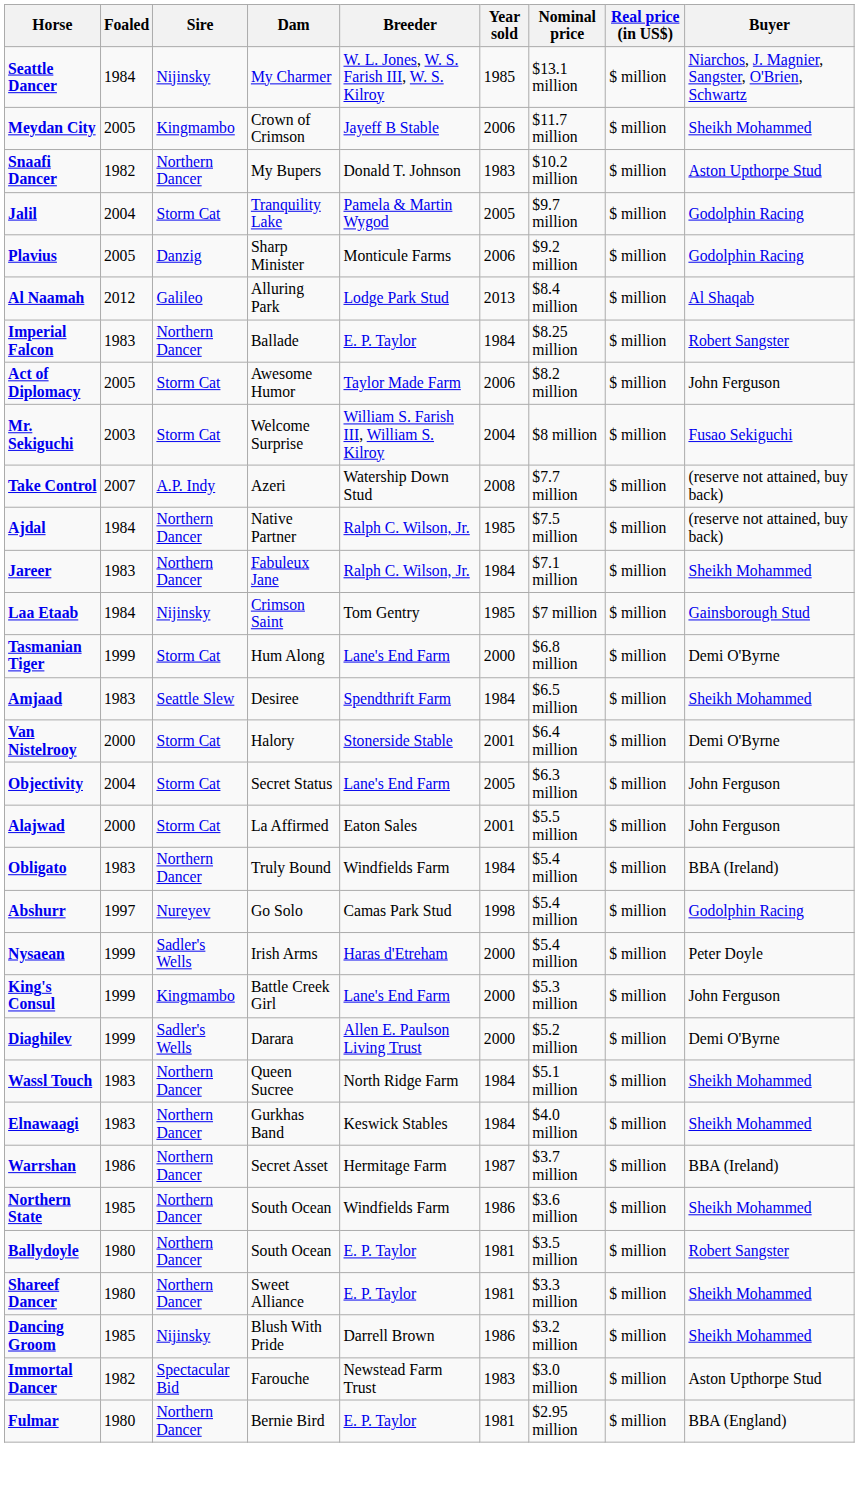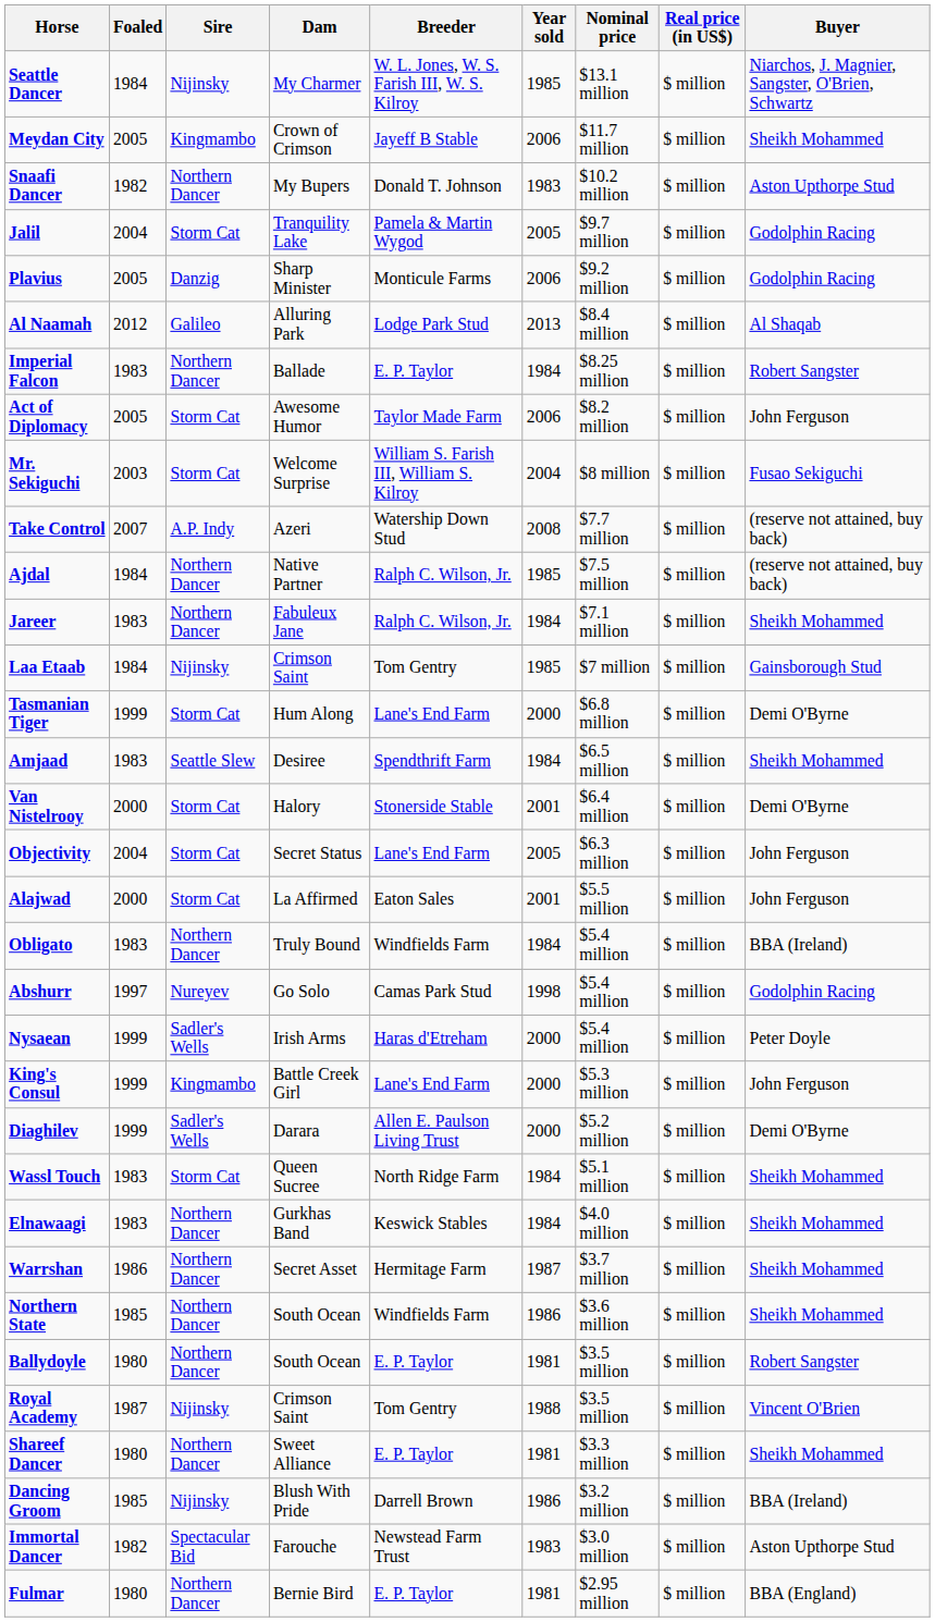 <table class="wikitable sortable">
 <tr>
 <th scope="col">Horse</th>
 <th scope="col">Foaled</th>
 <th scope="col">Sire</th>
 <th scope="col">Dam</th>
 <th scope="col" class="unsortable">Breeder</th>
 <th scope="col">Year sold</th>
 <th scope="col">Nominal price</th>
 <th scope="col"><a href='#'>Real price</a> (in  US$)</th>
 <th scope="col" class="unsortable">Buyer</th>
 </tr>
 <tr>
 <td><strong><a href='#'>Seattle Dancer</a></strong></td>
 <td>1984</td>
 <td><a href='#'>Nijinsky</a></td>
 <td><a href='#'>My Charmer</a></td>
 <td><a href='#'>W. L. Jones</a>, <a href='#'>W. S. Farish III</a>, <a href='#'>W. S. Kilroy</a></td>
 <td>1985</td>
 <td>$13.1 million</td>
 <td>$ million</td>
 <td><a href='#'>Niarchos</a>, <a href='#'>J. Magnier</a>, <a href='#'>Sangster</a>, <a href='#'>O'Brien</a>, <a href='#'>Schwartz</a></td>
 </tr>
 <tr>
 <td><strong><a href='#'>Meydan City</a></strong></td>
 <td>2005</td>
 <td><a href='#'>Kingmambo</a></td>
 <td>Crown of Crimson</td>
 <td><a href='#'>Jayeff B Stable</a></td>
 <td>2006</td>
 <td>$11.7 million</td>
 <td>$ million</td>
 <td><a href='#'>Sheikh Mohammed</a></td>
 </tr>
 <tr>
 <td><strong><a href='#'>Snaafi Dancer</a></strong></td>
 <td>1982</td>
 <td><a href='#'>Northern Dancer</a></td>
 <td>My Bupers</td>
 <td>Donald T. Johnson</td>
 <td>1983</td>
 <td>$10.2 million</td>
 <td>$ million</td>
 <td><a href='#'>Aston Upthorpe Stud</a></td>
 </tr>
 <tr>
 <td><strong><a href='#'>Jalil</a></strong></td>
 <td>2004</td>
 <td><a href='#'>Storm Cat</a></td>
 <td><a href='#'>Tranquility Lake</a></td>
 <td><a href='#'>Pamela & Martin Wygod</a></td>
 <td>2005</td>
 <td>$9.7 million</td>
 <td>$ million</td>
 <td><a href='#'>Godolphin Racing</a></td>
 </tr>
 <tr>
 <td><strong><a href='#'>Plavius</a></strong></td>
 <td>2005</td>
 <td><a href='#'>Danzig</a></td>
 <td>Sharp Minister</td>
 <td>Monticule Farms</td>
 <td>2006</td>
 <td>$9.2 million</td>
 <td>$ million</td>
 <td><a href='#'>Godolphin Racing</a></td>
 </tr>
 <tr>
 <td><strong><a href='#'>Al Naamah</a></strong></td>
 <td>2012</td>
 <td><a href='#'>Galileo</a></td>
 <td>Alluring Park</td>
 <td><a href='#'>Lodge Park Stud</a></td>
 <td>2013</td>
 <td>$8.4 million</td>
 <td>$ million</td>
 <td><a href='#'>Al Shaqab</a></td>
 </tr>
 <tr>
 <td><strong><a href='#'>Imperial Falcon</a></strong></td>
 <td>1983</td>
 <td><a href='#'>Northern Dancer</a></td>
 <td>Ballade</td>
 <td><a href='#'>E. P. Taylor</a></td>
 <td>1984</td>
 <td>$8.25 million</td>
 <td>$ million</td>
 <td><a href='#'>Robert Sangster</a></td>
 </tr>
 <tr>
 <td><strong><a href='#'>Act of Diplomacy</a></strong></td>
 <td>2005</td>
 <td><a href='#'>Storm Cat</a></td>
 <td>Awesome Humor</td>
 <td><a href='#'>Taylor Made Farm</a></td>
 <td>2006</td>
 <td>$8.2 million</td>
 <td>$ million</td>
 <td>John Ferguson</td>
 </tr>
 <tr>
 <td><strong><a href='#'>Mr. Sekiguchi</a></strong></td>
 <td>2003</td>
 <td><a href='#'>Storm Cat</a></td>
 <td>Welcome Surprise</td>
 <td><a href='#'>William S. Farish III</a>, <a href='#'>William S. Kilroy</a></td>
 <td>2004</td>
 <td>$8 million</td>
 <td>$ million</td>
 <td><a href='#'>Fusao Sekiguchi</a></td>
 </tr>
 <tr>
 <td><strong><a href='#'>Take Control</a></strong></td>
 <td>2007</td>
 <td><a href='#'>A.P. Indy</a></td>
 <td>Azeri</td>
 <td>Watership Down Stud</td>
 <td>2008</td>
 <td>$7.7 million</td>
 <td>$ million</td>
 <td>(reserve not attained, buy back)</td>
 </tr>
 <tr>
 <td><strong><a href='#'>Ajdal</a></strong></td>
 <td>1984</td>
 <td><a href='#'>Northern Dancer</a></td>
 <td>Native Partner</td>
 <td><a href='#'>Ralph C. Wilson, Jr.</a></td>
 <td>1985</td>
 <td>$7.5 million</td>
 <td>$ million</td>
 <td>(reserve not attained, buy back)</td>
 </tr>
 <tr>
 <td><strong><a href='#'>Jareer</a></strong></td>
 <td>1983</td>
 <td><a href='#'>Northern Dancer</a></td>
 <td><a href='#'>Fabuleux Jane</a></td>
 <td><a href='#'>Ralph C. Wilson, Jr.</a></td>
 <td>1984</td>
 <td>$7.1 million</td>
 <td>$ million</td>
 <td><a href='#'>Sheikh Mohammed</a></td>
 </tr>
 <tr>
 <td><strong><a href='#'>Laa Etaab</a></strong></td>
 <td>1984</td>
 <td><a href='#'>Nijinsky</a></td>
 <td><a href='#'>Crimson Saint</a></td>
 <td>Tom Gentry</td>
 <td>1985</td>
 <td>$7 million</td>
 <td>$ million</td>
 <td><a href='#'>Gainsborough Stud</a></td>
 </tr>
 <tr>
 <td><strong><a href='#'>Tasmanian Tiger</a></strong></td>
 <td>1999</td>
 <td><a href='#'>Storm Cat</a></td>
 <td>Hum Along</td>
 <td><a href='#'>Lane's End Farm</a></td>
 <td>2000</td>
 <td>$6.8 million</td>
 <td>$ million</td>
 <td>Demi O'Byrne</td>
 </tr>
 <tr>
 <td><strong><a href='#'>Amjaad</a></strong></td>
 <td>1983</td>
 <td><a href='#'>Seattle Slew</a></td>
 <td>Desiree</td>
 <td><a href='#'>Spendthrift Farm</a></td>
 <td>1984</td>
 <td>$6.5 million</td>
 <td>$ million</td>
 <td><a href='#'>Sheikh Mohammed</a></td>
 </tr>
 <tr>
 <td><strong><a href='#'>Van Nistelrooy</a></strong></td>
 <td>2000</td>
 <td><a href='#'>Storm Cat</a></td>
 <td>Halory</td>
 <td><a href='#'>Stonerside Stable</a></td>
 <td>2001</td>
 <td>$6.4 million</td>
 <td>$ million</td>
 <td>Demi O'Byrne</td>
 </tr>
 <tr>
 <td><strong><a href='#'>Objectivity</a></strong></td>
 <td>2004</td>
 <td><a href='#'>Storm Cat</a></td>
 <td>Secret Status</td>
 <td><a href='#'>Lane's End Farm</a></td>
 <td>2005</td>
 <td>$6.3 million</td>
 <td>$ million</td>
 <td>John Ferguson</td>
 </tr>
 <tr>
 <td><strong><a href='#'>Alajwad</a></strong></td>
 <td>2000</td>
 <td><a href='#'>Storm Cat</a></td>
 <td>La Affirmed</td>
 <td>Eaton Sales</td>
 <td>2001</td>
 <td>$5.5 million</td>
 <td>$ million</td>
 <td>John Ferguson</td>
 </tr>
 <tr>
 <td><strong><a href='#'>Obligato</a></strong></td>
 <td>1983</td>
 <td><a href='#'>Northern Dancer</a></td>
 <td>Truly Bound</td>
 <td>Windfields Farm</td>
 <td>1984</td>
 <td>$5.4 million</td>
 <td>$ million</td>
 <td>BBA (Ireland)</td>
 </tr>
 <tr>
 <td><strong><a href='#'>Abshurr</a></strong></td>
 <td>1997</td>
 <td><a href='#'>Nureyev</a></td>
 <td>Go Solo</td>
 <td>Camas Park Stud</td>
 <td>1998</td>
 <td>$5.4 million</td>
 <td>$ million</td>
 <td><a href='#'>Godolphin Racing</a></td>
 </tr>
 <tr>
 <td><strong><a href='#'>Nysaean</a></strong></td>
 <td>1999</td>
 <td><a href='#'>Sadler's Wells</a></td>
 <td>Irish Arms</td>
 <td><a href='#'>Haras d'Etreham</a></td>
 <td>2000</td>
 <td>$5.4 million</td>
 <td>$ million</td>
 <td>Peter Doyle</td>
 </tr>
 <tr>
 <td><strong><a href='#'>King's Consul</a></strong></td>
 <td>1999</td>
 <td><a href='#'>Kingmambo</a></td>
 <td>Battle Creek Girl</td>
 <td><a href='#'>Lane's End Farm</a></td>
 <td>2000</td>
 <td>$5.3 million</td>
 <td>$ million</td>
 <td>John Ferguson</td>
 </tr>
 <tr>
 <td><strong><a href='#'>Diaghilev</a></strong></td>
 <td>1999</td>
 <td><a href='#'>Sadler's Wells</a></td>
 <td>Darara</td>
 <td><a href='#'>Allen E. Paulson Living Trust</a></td>
 <td>2000</td>
 <td>$5.2 million</td>
 <td>$ million</td>
 <td>Demi O'Byrne</td>
 </tr>
 <tr>
 <td><strong><a href='#'>Wassl Touch</a></strong></td>
 <td>1983</td>
-<td><a href='#'>Northern Dancer</a></td>
+<td><a href='#'>Storm Cat</a></td>
 <td>Queen Sucree</td>
 <td>North Ridge Farm</td>
 <td>1984</td>
 <td>$5.1 million</td>
 <td>$ million</td>
 <td><a href='#'>Sheikh Mohammed</a></td>
 </tr>
 <tr>
 <td><strong><a href='#'>Elnawaagi</a></strong></td>
 <td>1983</td>
 <td><a href='#'>Northern Dancer</a></td>
 <td>Gurkhas Band</td>
 <td>Keswick Stables</td>
 <td>1984</td>
 <td>$4.0 million</td>
 <td>$ million</td>
 <td><a href='#'>Sheikh Mohammed</a></td>
 </tr>
 <tr>
 <td><strong><a href='#'>Warrshan</a></strong></td>
 <td>1986</td>
 <td><a href='#'>Northern Dancer</a></td>
 <td>Secret Asset</td>
 <td>Hermitage Farm</td>
 <td>1987</td>
 <td>$3.7 million</td>
 <td>$ million</td>
-<td>BBA (Ireland)</td>
+<td><a href='#'>Sheikh Mohammed</a></td>
 </tr>
 <tr>
 <td><strong><a href='#'>Northern State</a></strong></td>
 <td>1985</td>
 <td><a href='#'>Northern Dancer</a></td>
 <td>South Ocean</td>
 <td>Windfields Farm</td>
 <td>1986</td>
 <td>$3.6 million</td>
 <td>$ million</td>
 <td><a href='#'>Sheikh Mohammed</a></td>
 </tr>
 <tr>
 <td><strong><a href='#'>Ballydoyle</a></strong></td>
 <td>1980</td>
 <td><a href='#'>Northern Dancer</a></td>
 <td>South Ocean</td>
 <td><a href='#'>E. P. Taylor</a></td>
 <td>1981</td>
 <td>$3.5 million</td>
 <td>$ million</td>
 <td><a href='#'>Robert Sangster</a></td>
 </tr>
 <tr>
+<td><strong><a href='#'>Royal Academy</a></strong></td>
+<td>1987</td>
+<td><a href='#'>Nijinsky</a></td>
+<td>Crimson Saint</td>
+<td>Tom Gentry</td>
+<td>1988</td>
+<td>$3.5 million</td>
+<td>$ million</td>
+<td><a href='#'>Vincent O'Brien</a></td>
+</tr>
+<tr>
 <td><strong><a href='#'>Shareef Dancer</a></strong></td>
 <td>1980</td>
 <td><a href='#'>Northern Dancer</a></td>
 <td>Sweet Alliance</td>
 <td><a href='#'>E. P. Taylor</a></td>
 <td>1981</td>
 <td>$3.3 million</td>
 <td>$ million</td>
 <td><a href='#'>Sheikh Mohammed</a></td>
 </tr>
 <tr>
 <td><strong><a href='#'>Dancing Groom</a></strong></td>
 <td>1985</td>
 <td><a href='#'>Nijinsky</a></td>
 <td>Blush With Pride</td>
 <td>Darrell Brown</td>
 <td>1986</td>
 <td>$3.2 million</td>
 <td>$ million</td>
-<td><a href='#'>Sheikh Mohammed</a></td>
+<td>BBA (Ireland)</td>
 </tr>
 <tr>
 <td><strong><a href='#'>Immortal Dancer</a></strong></td>
 <td>1982</td>
 <td><a href='#'>Spectacular Bid</a></td>
 <td>Farouche</td>
 <td>Newstead Farm Trust</td>
 <td>1983</td>
 <td>$3.0 million</td>
 <td>$ million</td>
 <td>Aston Upthorpe Stud</td>
 </tr>
 <tr>
 <td><strong><a href='#'>Fulmar</a></strong></td>
 <td>1980</td>
 <td><a href='#'>Northern Dancer</a></td>
 <td>Bernie Bird</td>
 <td><a href='#'>E. P. Taylor</a></td>
 <td>1981</td>
 <td>$2.95 million</td>
 <td>$ million</td>
 <td>BBA (England)</td>
 </tr>
 </table>
